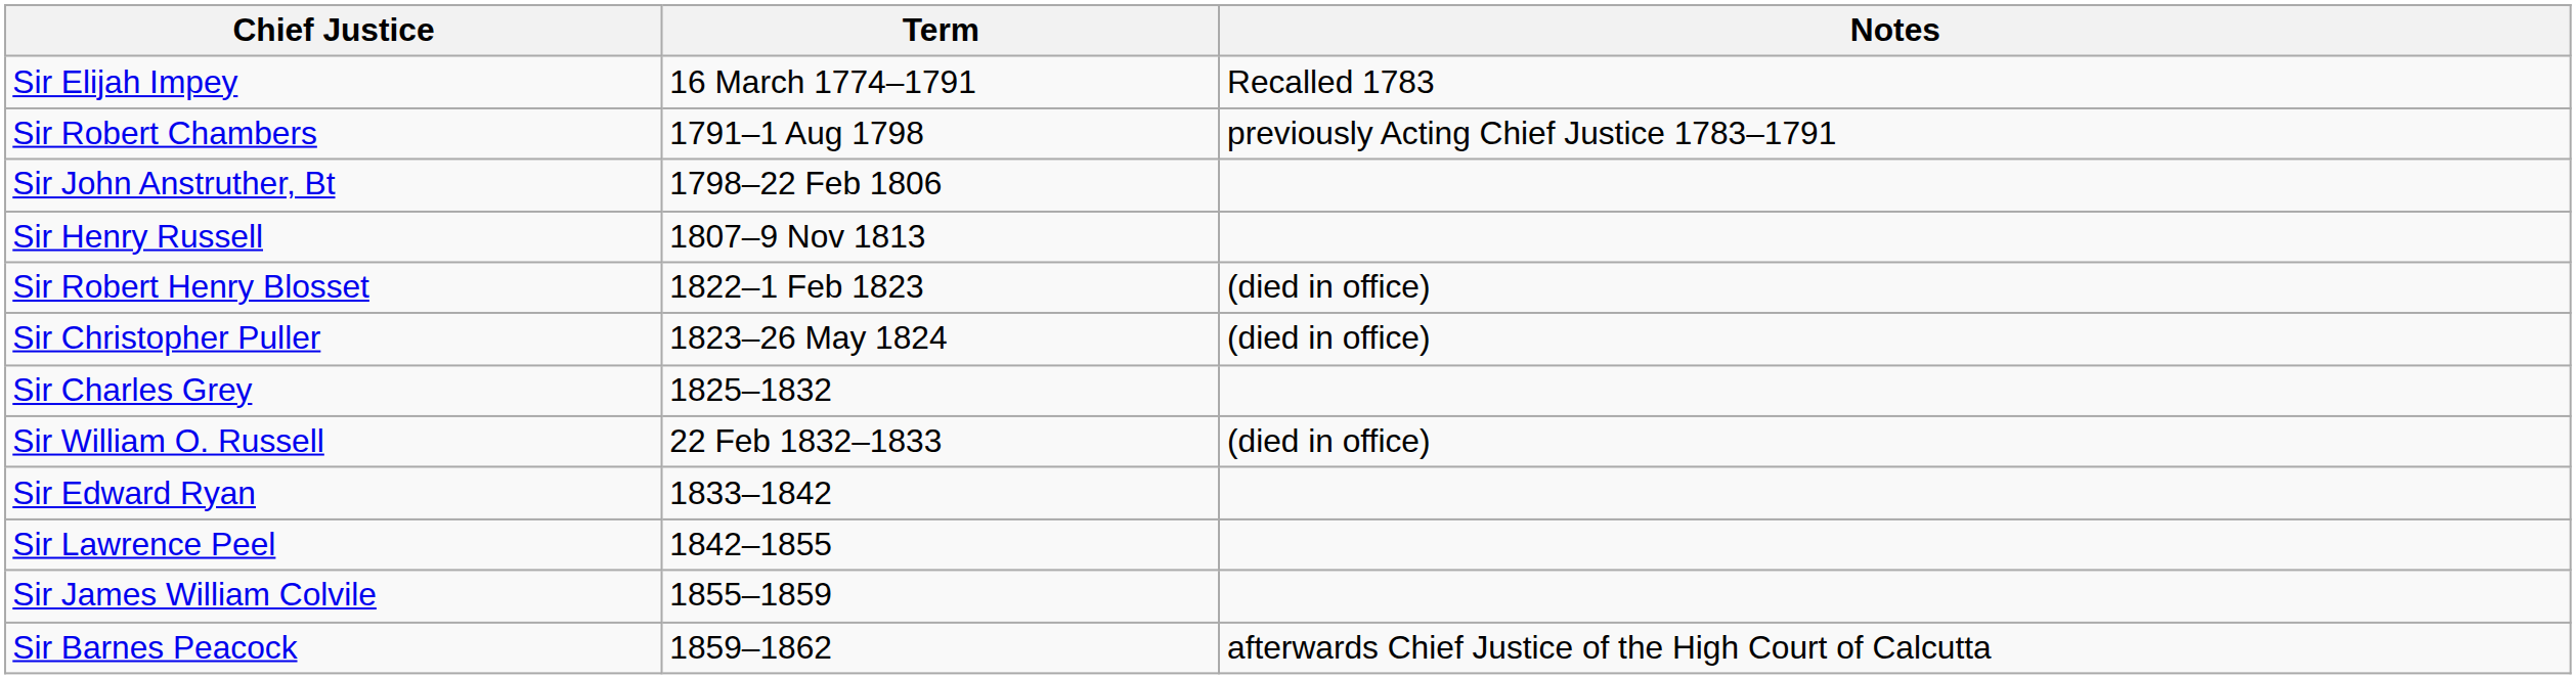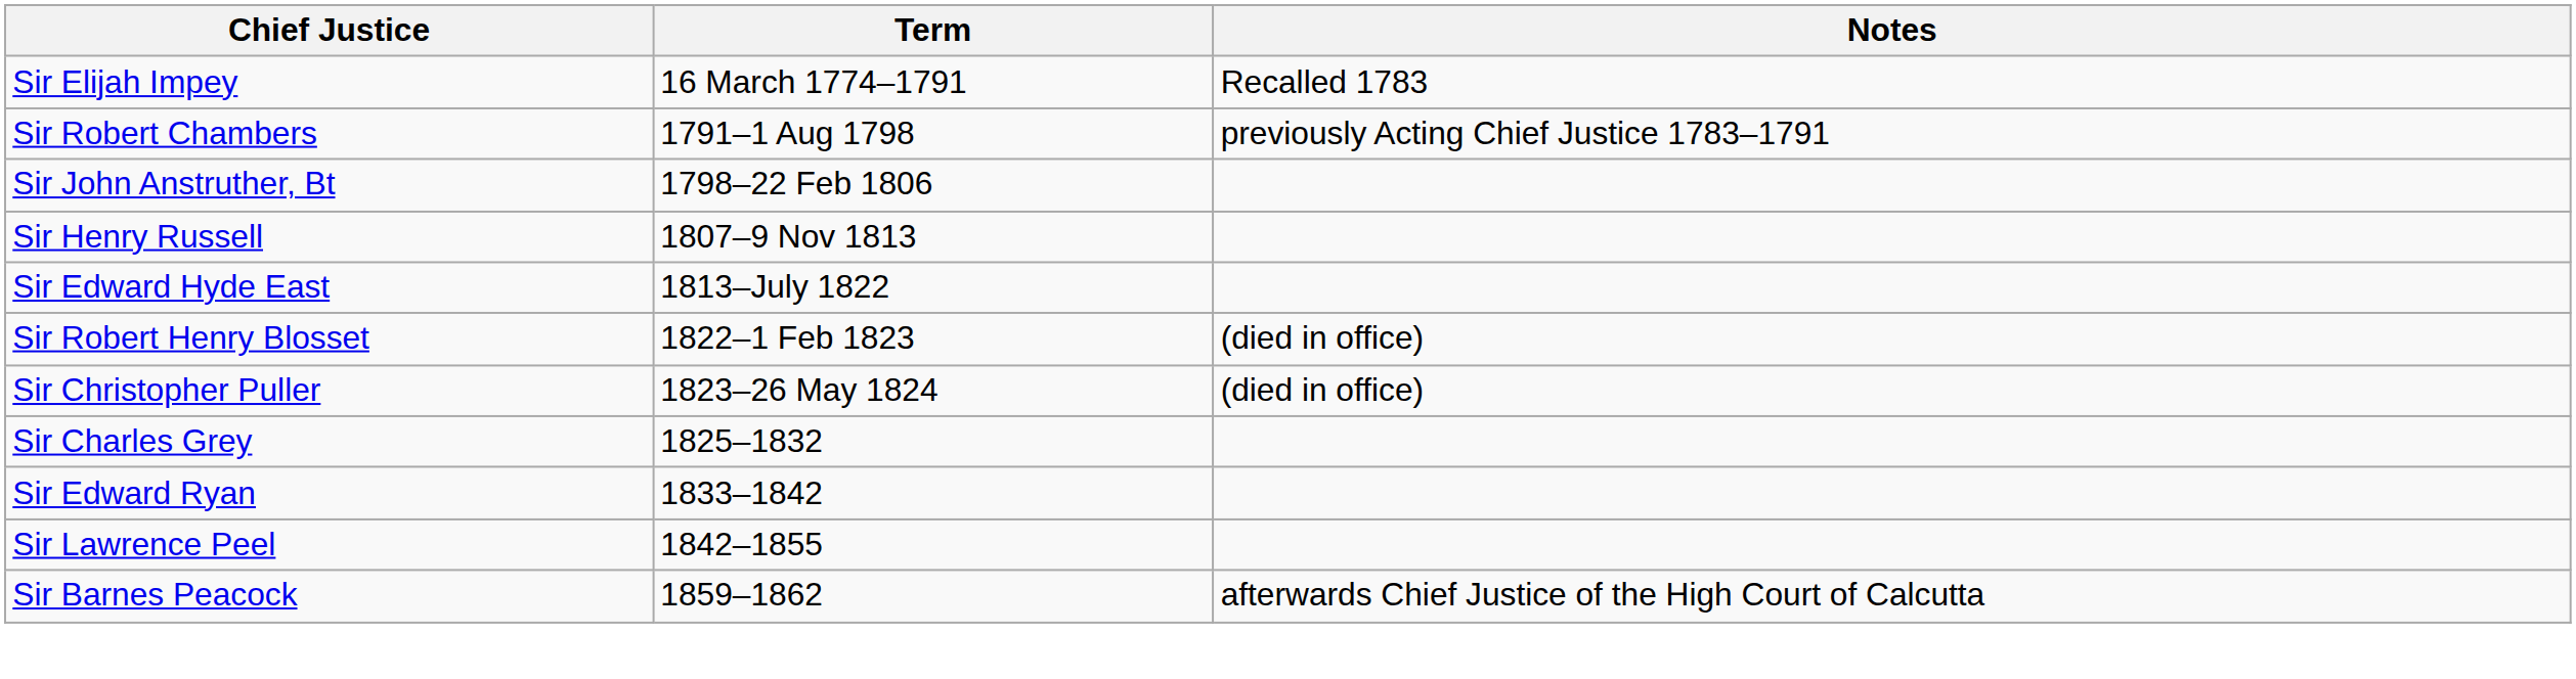 <table class="wikitable" width="80%">
 <tr>
 <th>Chief Justice</th>
 <th>Term</th>
 <th>Notes</th>
 </tr>
 <tr>
 <td><a href='#'>Sir Elijah Impey</a></td>
 <td>16 March 1774–1791</td>
 <td>Recalled 1783</td>
 </tr>
 <tr>
 <td><a href='#'>Sir Robert Chambers</a></td>
 <td>1791–1 Aug 1798</td>
 <td>previously Acting Chief Justice 1783–1791</td>
 </tr>
 <tr>
 <td><a href='#'>Sir John Anstruther, Bt</a></td>
 <td>1798–22 Feb 1806</td>
 <td></td>
 </tr>
 <tr>
 <td><a href='#'>Sir Henry Russell</a></td>
 <td>1807–9 Nov 1813</td>
 <td></td>
 </tr>
 <tr>
+<td><a href='#'>Sir Edward Hyde East</a></td>
+<td>1813–July 1822</td>
+<td></td>
+</tr>
+<tr>
 <td><a href='#'>Sir Robert Henry Blosset</a></td>
 <td>1822–1 Feb 1823</td>
 <td>(died in office)</td>
 </tr>
 <tr>
 <td><a href='#'>Sir Christopher Puller</a></td>
 <td>1823–26 May 1824</td>
 <td>(died in office)</td>
 </tr>
 <tr>
 <td><a href='#'>Sir Charles Grey</a></td>
 <td>1825–1832</td>
 <td></td>
 </tr>
 <tr>
-<td><a href='#'>Sir William O. Russell</a></td>
-<td>22 Feb 1832–1833</td>
-<td>(died in office)</td>
-</tr>
-<tr>
 <td><a href='#'>Sir Edward Ryan</a></td>
 <td>1833–1842</td>
 <td></td>
 </tr>
 <tr>
 <td><a href='#'>Sir Lawrence Peel</a></td>
 <td>1842–1855</td>
 <td></td>
 </tr>
 <tr>
-<td><a href='#'>Sir James William Colvile</a></td>
-<td>1855–1859</td>
-<td></td>
-</tr>
-<tr>
 <td><a href='#'>Sir Barnes Peacock</a></td>
 <td>1859–1862</td>
 <td>afterwards Chief Justice of the High Court of Calcutta</td>
 </tr>
 </table>
